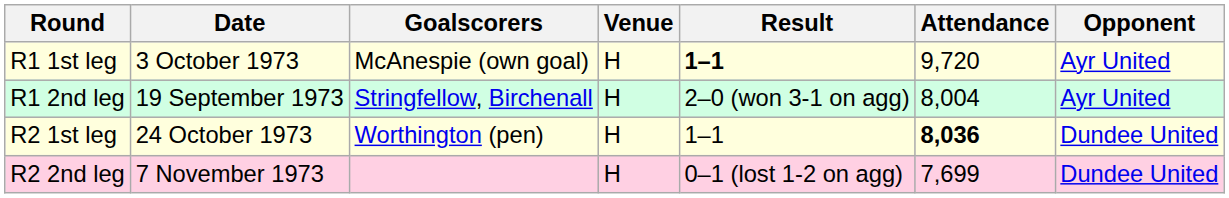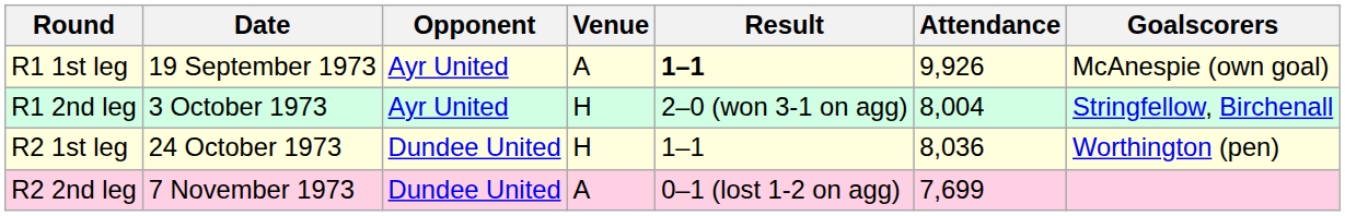 <table class="wikitable">
 <tr>
 <th>Round</th>
 <th>Date</th>
-<th>Goalscorers</th>
+<th>Opponent</th>
 <th>Venue</th>
 <th>Result</th>
 <th>Attendance</th>
-<th>Opponent</th>
+<th>Goalscorers</th>
 </tr>
 <tr style="background-color: #ffffdd;">
 <td>R1 1st leg</td>
-<td>3 October 1973</td>
+<td>19 September 1973</td>
+<td><a href='#'>Ayr United</a></td>
+<td>A</td>
+<td><strong>1–1</strong></td>
+<td>9,926</td>
 <td>McAnespie (own goal)</td>
-<td>H</td>
-<td><strong>1–1</strong></td>
-<td>9,720</td>
-<td><a href='#'>Ayr United</a></td>
 </tr>
 <tr style="background-color: #d0ffe3;">
 <td>R1 2nd leg</td>
-<td>19 September 1973</td>
-<td><a href='#'>Stringfellow</a>, <a href='#'>Birchenall</a></td>
+<td>3 October 1973</td>
+<td><a href='#'>Ayr United</a></td>
 <td>H</td>
 <td>2–0 (won 3-1 on agg)</td>
 <td>8,004</td>
-<td><a href='#'>Ayr United</a></td>
+<td><a href='#'>Stringfellow</a>, <a href='#'>Birchenall</a></td>
 </tr>
 <tr style="background-color: #ffffdd;">
 <td>R2 1st leg</td>
 <td>24 October 1973</td>
-<td><a href='#'>Worthington</a> (pen)</td>
+<td><a href='#'>Dundee United</a></td>
 <td>H</td>
 <td>1–1</td>
-<td><strong>8,036</strong></td>
-<td><a href='#'>Dundee United</a></td>
+<td>8,036</td>
+<td><a href='#'>Worthington</a> (pen)</td>
 </tr>
 <tr style="background-color: #ffd0e3;">
 <td>R2 2nd leg</td>
 <td>7 November 1973</td>
-<td></td>
-<td>H</td>
+<td><a href='#'>Dundee United</a></td>
+<td>A</td>
 <td>0–1 (lost 1-2 on agg)</td>
 <td>7,699</td>
-<td><a href='#'>Dundee United</a></td>
+<td></td>
 </tr>
 </table>
